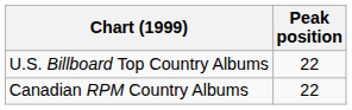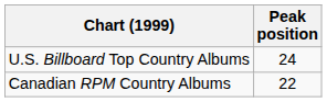 <table class="wikitable">
 <tr>
 <th>Chart (1999)</th>
 <th>Peak<br>position</th>
 </tr>
 <tr>
 <td>U.S. <em>Billboard</em> Top Country Albums</td>
-<td align="center">22</td>
+<td align="center">24</td>
 </tr>
 <tr>
 <td>Canadian <em>RPM</em> Country Albums</td>
 <td align="center">22</td>
 </tr>
 </table>
